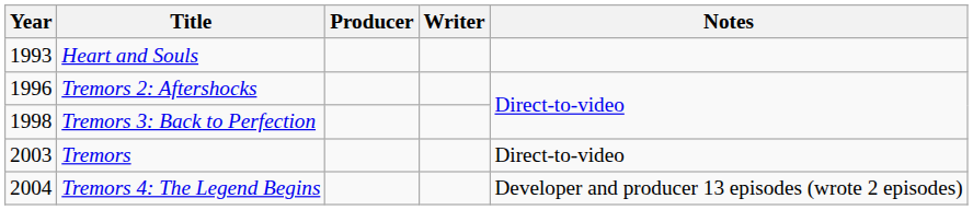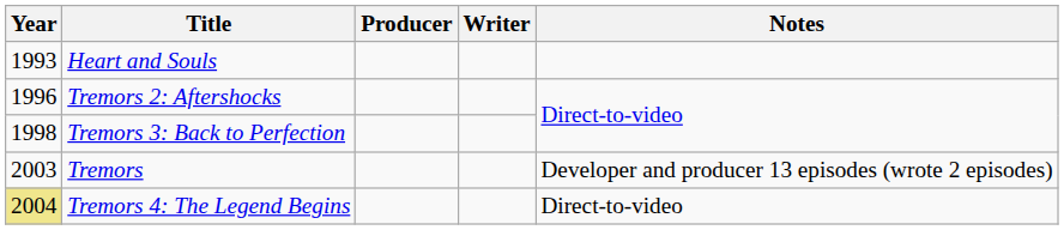 <table class="wikitable sortable">
 <tr>
 <th>Year</th>
 <th>Title</th>
 <th>Producer</th>
 <th>Writer</th>
 <th>Notes</th>
 </tr>
 <tr>
 <td>1993</td>
 <td><em><a href='#'>Heart and Souls</a></em></td>
 <td></td>
 <td></td>
 <td></td>
 </tr>
 <tr>
 <td>1996</td>
 <td><em><a href='#'>Tremors 2: Aftershocks</a></em></td>
 <td></td>
 <td></td>
 <td rowspan="2"><a href='#'>Direct-to-video</a></td>
 </tr>
 <tr>
 <td>1998</td>
 <td><em><a href='#'>Tremors 3: Back to Perfection</a></em></td>
 <td></td>
 <td></td>
 </tr>
 <tr>
 <td>2003</td>
 <td><em><a href='#'>Tremors</a></em></td>
 <td></td>
 <td></td>
-<td>Direct-to-video</td>
+<td>Developer and producer 13 episodes (wrote 2 episodes)</td>
 </tr>
 <tr>
-<td>2004</td>
+<td style="background: khaki;">2004</td>
 <td><em><a href='#'>Tremors 4: The Legend Begins</a></em></td>
 <td></td>
 <td></td>
-<td>Developer and producer 13 episodes (wrote 2 episodes)</td>
+<td>Direct-to-video</td>
 </tr>
 </table>
